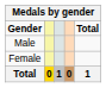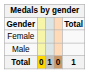 <table class="wikitable" border="1" style="font-size:85%; float:right">
 <tr style="background:#efefef;">
 <th colspan=5><strong>Medals by gender</strong></th>
 </tr>
 <tr align=center>
 <td><strong>Gender</strong></td>
 <td bgcolor=#F7F6A8></td>
 <td bgcolor=#DCE5E5></td>
 <td bgcolor=#FFDAB9></td>
 <td><strong>Total</strong></td>
 </tr>
 <tr align=center>
-<td>Male</td>
+<td>Female</td>
 <td style="background:#F7F6A8;"></td>
 <td style="background:#DCE5E5;"></td>
 <td style="background:#FFDAB9;"></td>
 <td></td>
 </tr>
 <tr align=center>
-<td>Female</td>
+<td>Male</td>
 <td style="background:#F7F6A8;"></td>
 <td style="background:#DCE5E5;"></td>
 <td style="background:#FFDAB9;"></td>
 <td></td>
 </tr>
 <tr align=center>
 <th><strong>Total</strong></th>
 <th style="background:gold;"><strong>0</strong></th>
 <th style="background:silver;"><strong>1</strong></th>
 <th style="background:#c96;"><strong>0</strong></th>
 <th><strong>1</strong></th>
 </tr>
 </table>
